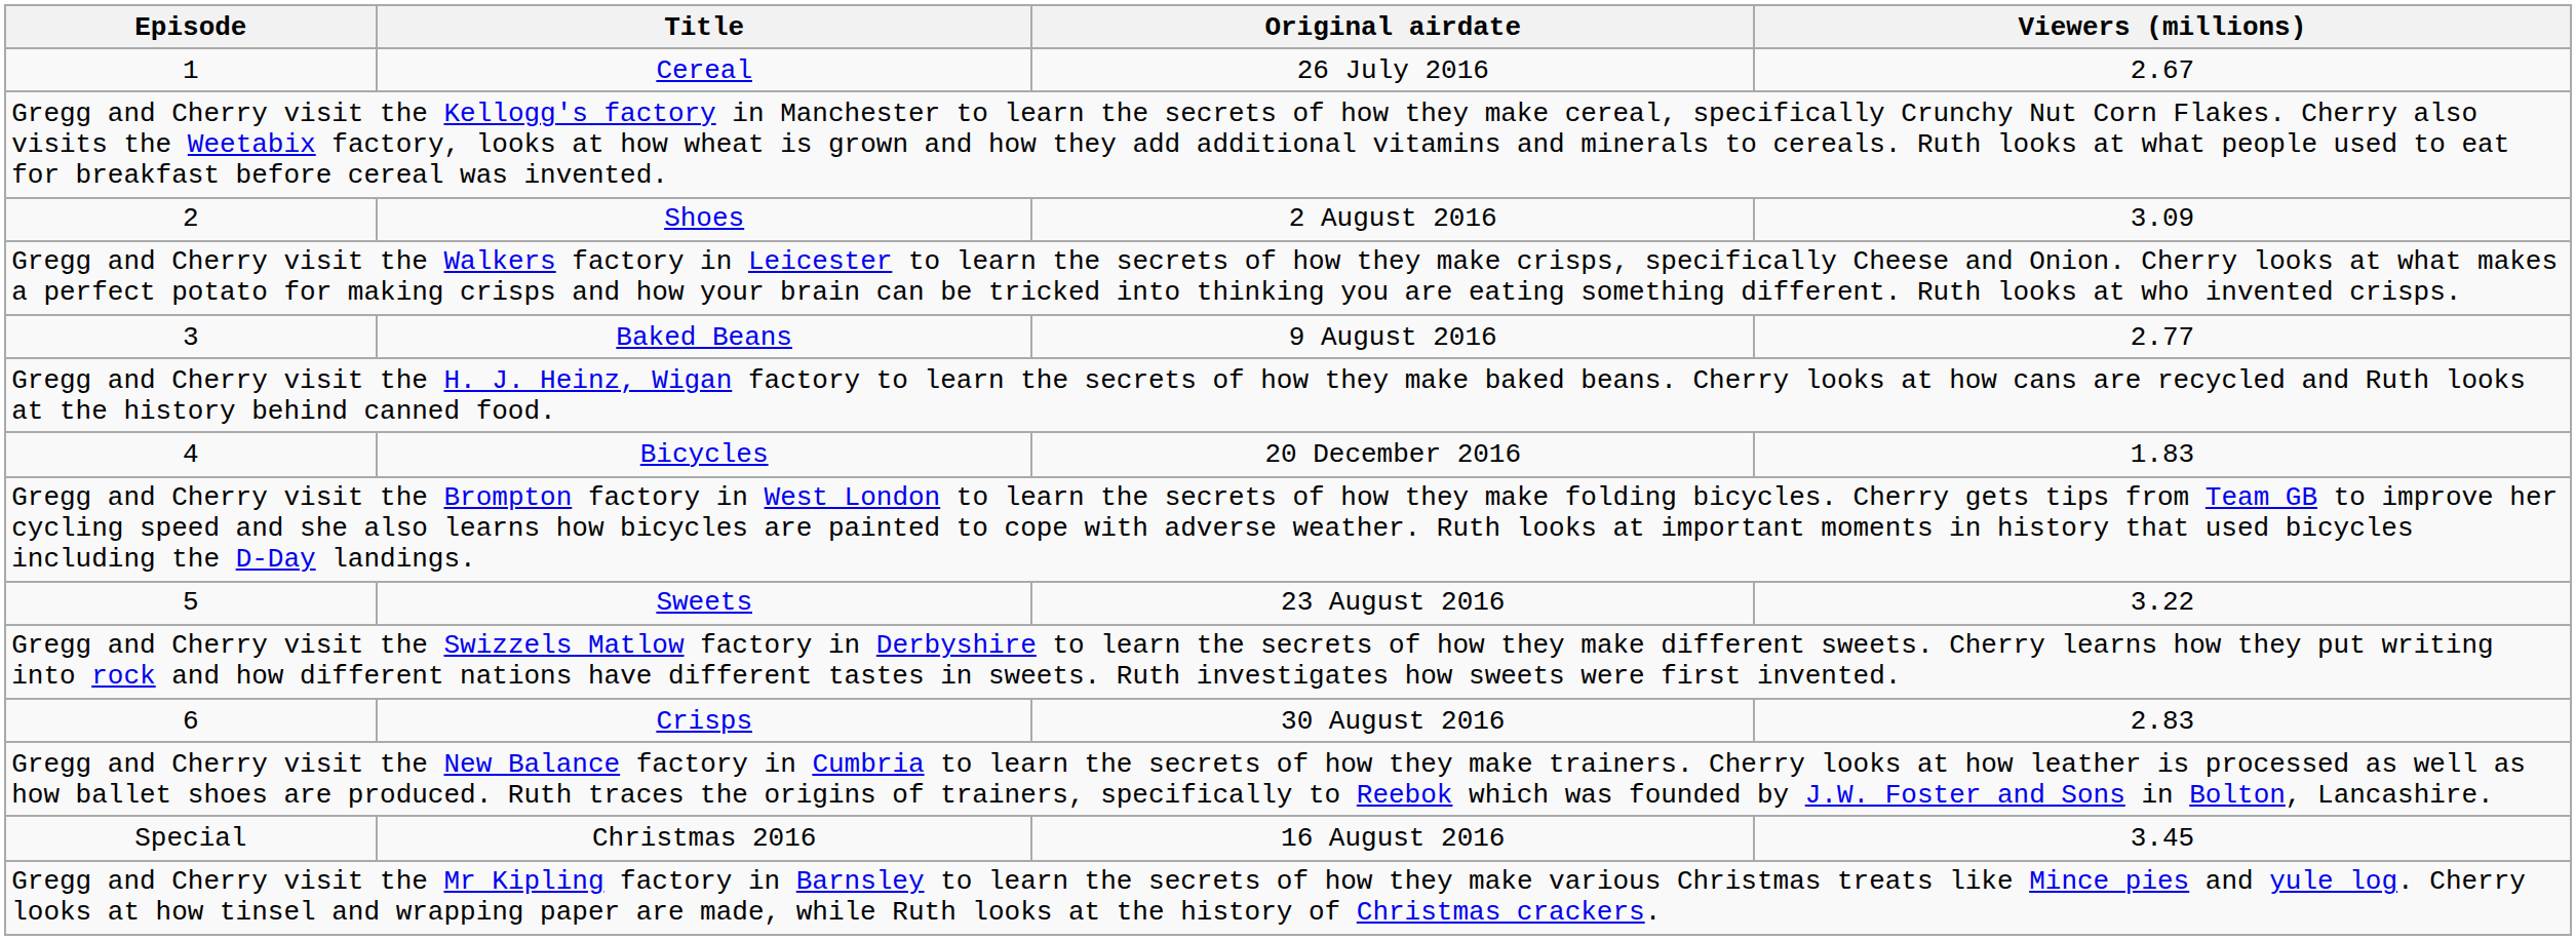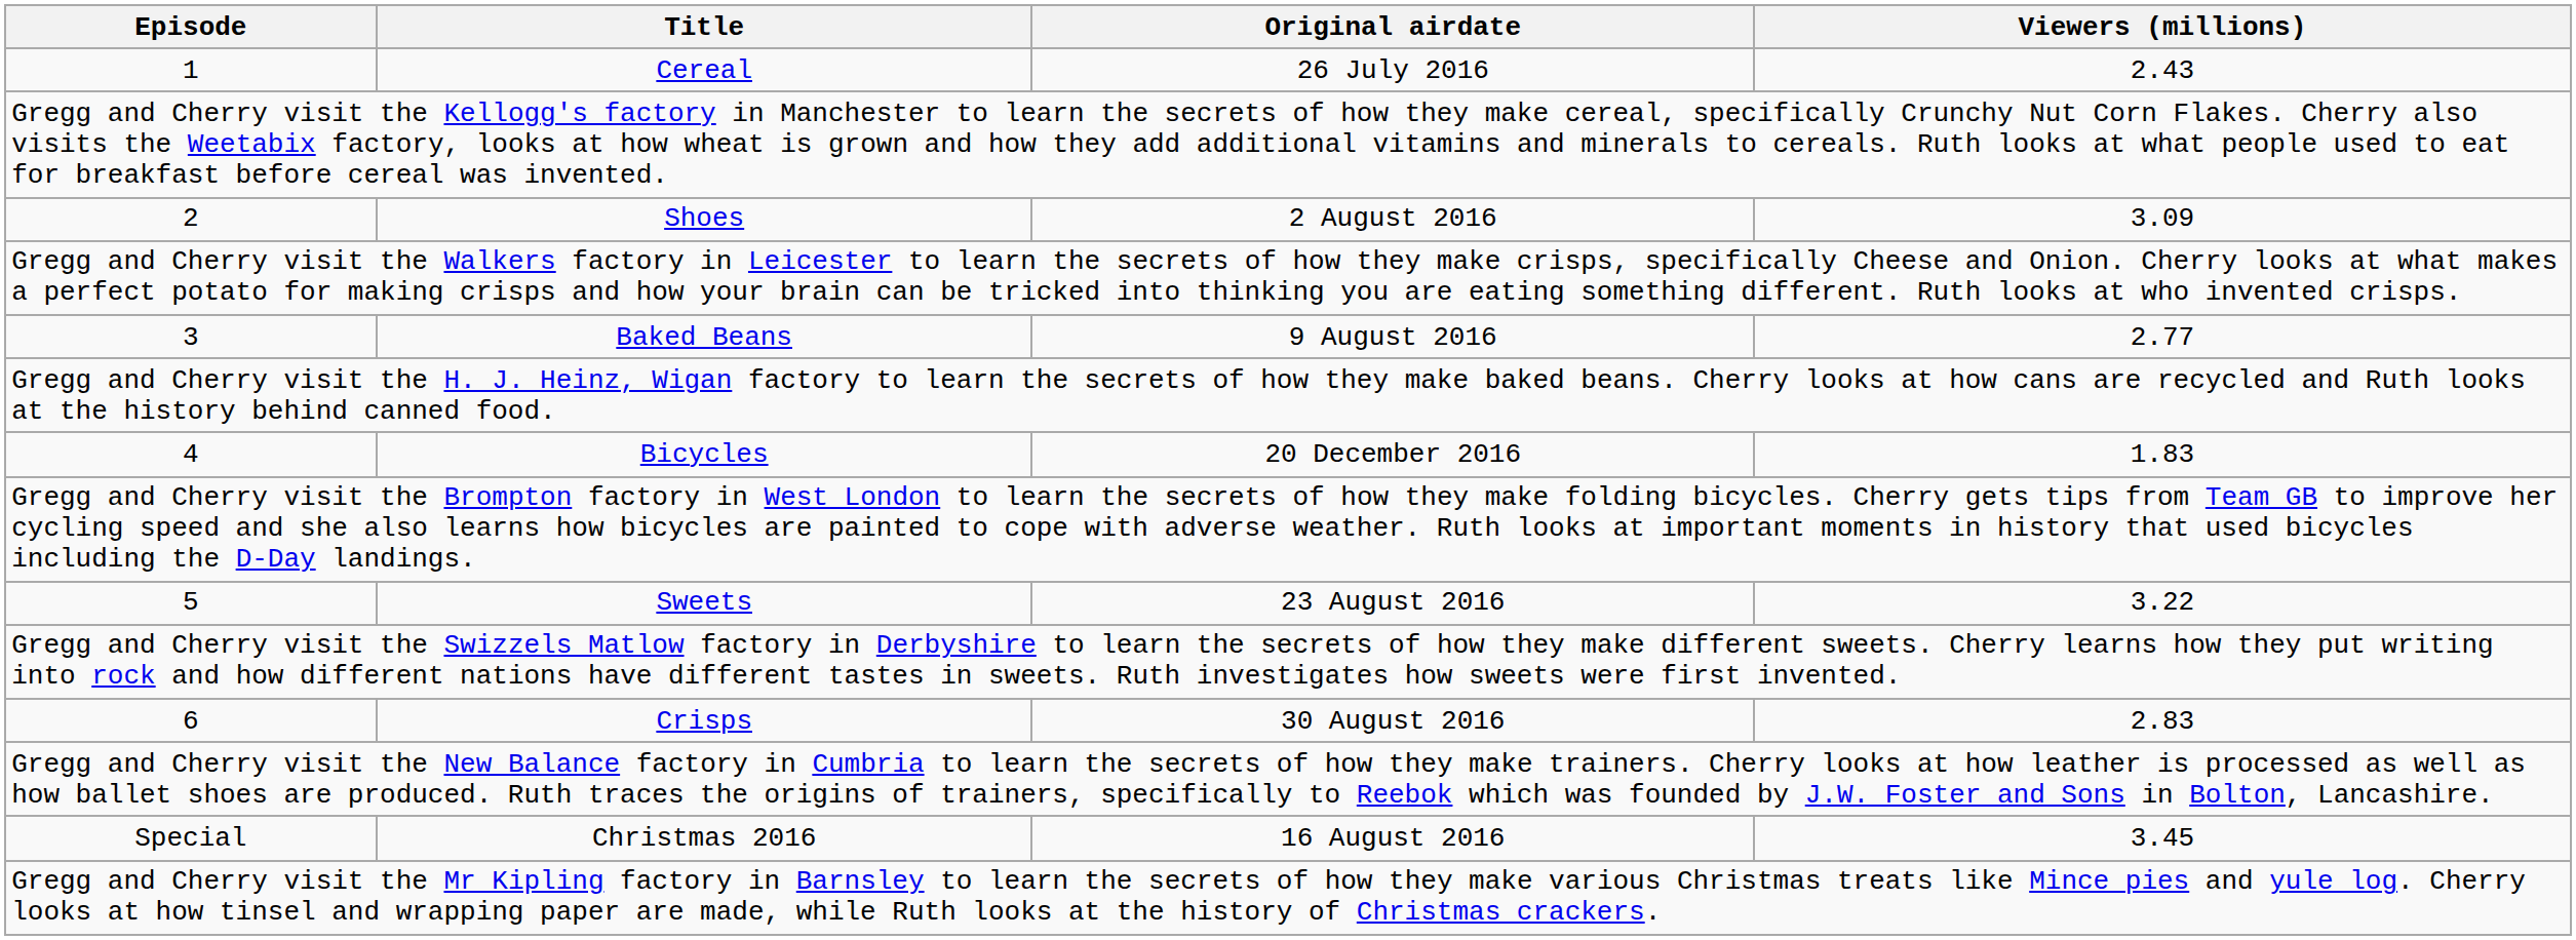 <table class="wikitable" style="text-align:center">
 <tr>
 <th>Episode</th>
 <th>Title</th>
 <th>Original airdate</th>
 <th>Viewers (millions)</th>
 </tr>
 <tr>
 <td>1</td>
 <td><a href='#'>Cereal</a></td>
 <td>26 July 2016</td>
-<td>2.67</td>
+<td>2.43</td>
 </tr>
 <tr>
 <td colspan="4" align="left">Gregg and Cherry visit the <a href='#'>Kellogg's factory</a> in Manchester to learn the secrets of how they make cereal, specifically Crunchy Nut Corn Flakes. Cherry also visits the <a href='#'>Weetabix</a> factory, looks at how wheat is grown and how they add additional vitamins and minerals to cereals. Ruth looks at what people used to eat for breakfast before cereal was invented.</td>
 </tr>
 <tr>
 <td>2</td>
 <td><a href='#'>Shoes</a></td>
 <td>2 August 2016</td>
 <td>3.09</td>
 </tr>
 <tr>
 <td colspan="4" align="left">Gregg and Cherry visit the <a href='#'>Walkers</a> factory in <a href='#'>Leicester</a> to learn the secrets of how they make crisps, specifically Cheese and Onion. Cherry looks at what makes a perfect potato for making crisps and how your brain can be tricked into thinking you are eating something different. Ruth looks at who invented crisps.</td>
 </tr>
 <tr>
 <td>3</td>
 <td><a href='#'>Baked Beans</a></td>
 <td>9 August 2016</td>
 <td>2.77</td>
 </tr>
 <tr>
 <td colspan="4" align="left">Gregg and Cherry visit the <a href='#'>H. J. Heinz, Wigan</a> factory to learn the secrets of how they make baked beans. Cherry looks at how cans are recycled and Ruth looks at the history behind canned food.</td>
 </tr>
 <tr>
 <td>4</td>
 <td><a href='#'>Bicycles</a></td>
 <td>20 December 2016</td>
 <td>1.83</td>
 </tr>
 <tr>
 <td colspan="4" align="left">Gregg and Cherry visit the <a href='#'>Brompton</a> factory in <a href='#'>West London</a> to learn the secrets of how they make folding bicycles. Cherry gets tips from <a href='#'>Team GB</a> to improve her cycling speed and she also learns how bicycles are painted to cope with adverse weather. Ruth looks at important moments in history that used bicycles including the <a href='#'>D-Day</a> landings.</td>
 </tr>
 <tr>
 <td>5</td>
 <td><a href='#'>Sweets</a></td>
 <td>23 August 2016</td>
 <td>3.22</td>
 </tr>
 <tr>
 <td colspan="4" align="left">Gregg and Cherry visit the <a href='#'>Swizzels Matlow</a> factory in <a href='#'>Derbyshire</a> to learn the secrets of how they make different sweets. Cherry learns how they put writing into <a href='#'>rock</a> and how different nations have different tastes in sweets. Ruth investigates how sweets were first invented.</td>
 </tr>
 <tr>
 <td>6</td>
 <td><a href='#'>Crisps</a></td>
 <td>30 August 2016</td>
 <td>2.83</td>
 </tr>
 <tr>
 <td colspan="4" align="left">Gregg and Cherry visit the <a href='#'>New Balance</a> factory in <a href='#'>Cumbria</a> to learn the secrets of how they make trainers. Cherry looks at how leather is processed as well as how ballet shoes are produced. Ruth traces the origins of trainers, specifically to <a href='#'>Reebok</a> which was founded by <a href='#'>J.W. Foster and Sons</a> in <a href='#'>Bolton</a>, Lancashire.</td>
 </tr>
 <tr>
 <td>Special</td>
 <td>Christmas 2016</td>
 <td>16 August 2016</td>
 <td>3.45</td>
 </tr>
 <tr>
 <td colspan="4" align="left">Gregg and Cherry visit the <a href='#'>Mr Kipling</a> factory in <a href='#'>Barnsley</a> to learn the secrets of how they make various Christmas treats like <a href='#'>Mince pies</a> and <a href='#'>yule log</a>. Cherry looks at how tinsel and wrapping paper are made, while Ruth looks at the history of <a href='#'>Christmas crackers</a>.</td>
 </tr>
 <tr>
 </tr>
 </table>
